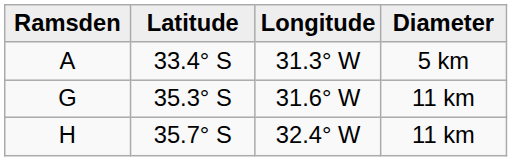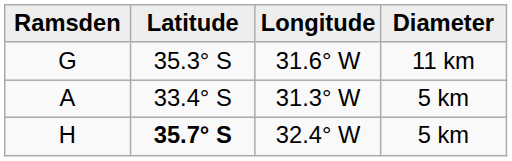 <table class="wikitable">
 <tr>
 <th width="25%" style="background:#eeeeee;">Ramsden</th>
 <th width="25%" style="background:#eeeeee;">Latitude</th>
 <th width="25%" style="background:#eeeeee;">Longitude</th>
 <th width="25%" style="background:#eeeeee;">Diameter</th>
 </tr>
 <tr>
+<td align="center">G</td>
+<td align="center">35.3° S</td>
+<td align="center">31.6° W</td>
+<td align="center">11 km</td>
+</tr>
+<tr>
 <td align="center">A</td>
 <td align="center">33.4° S</td>
 <td align="center">31.3° W</td>
 <td align="center">5 km</td>
 </tr>
 <tr>
-<td align="center">G</td>
-<td align="center">35.3° S</td>
-<td align="center">31.6° W</td>
-<td align="center">11 km</td>
-</tr>
-<tr>
 <td align="center">H</td>
-<td align="center">35.7° S</td>
+<td align="center"><strong>35.7° S</strong></td>
 <td align="center">32.4° W</td>
-<td align="center">11 km</td>
+<td align="center">5 km</td>
 </tr>
 </table>
